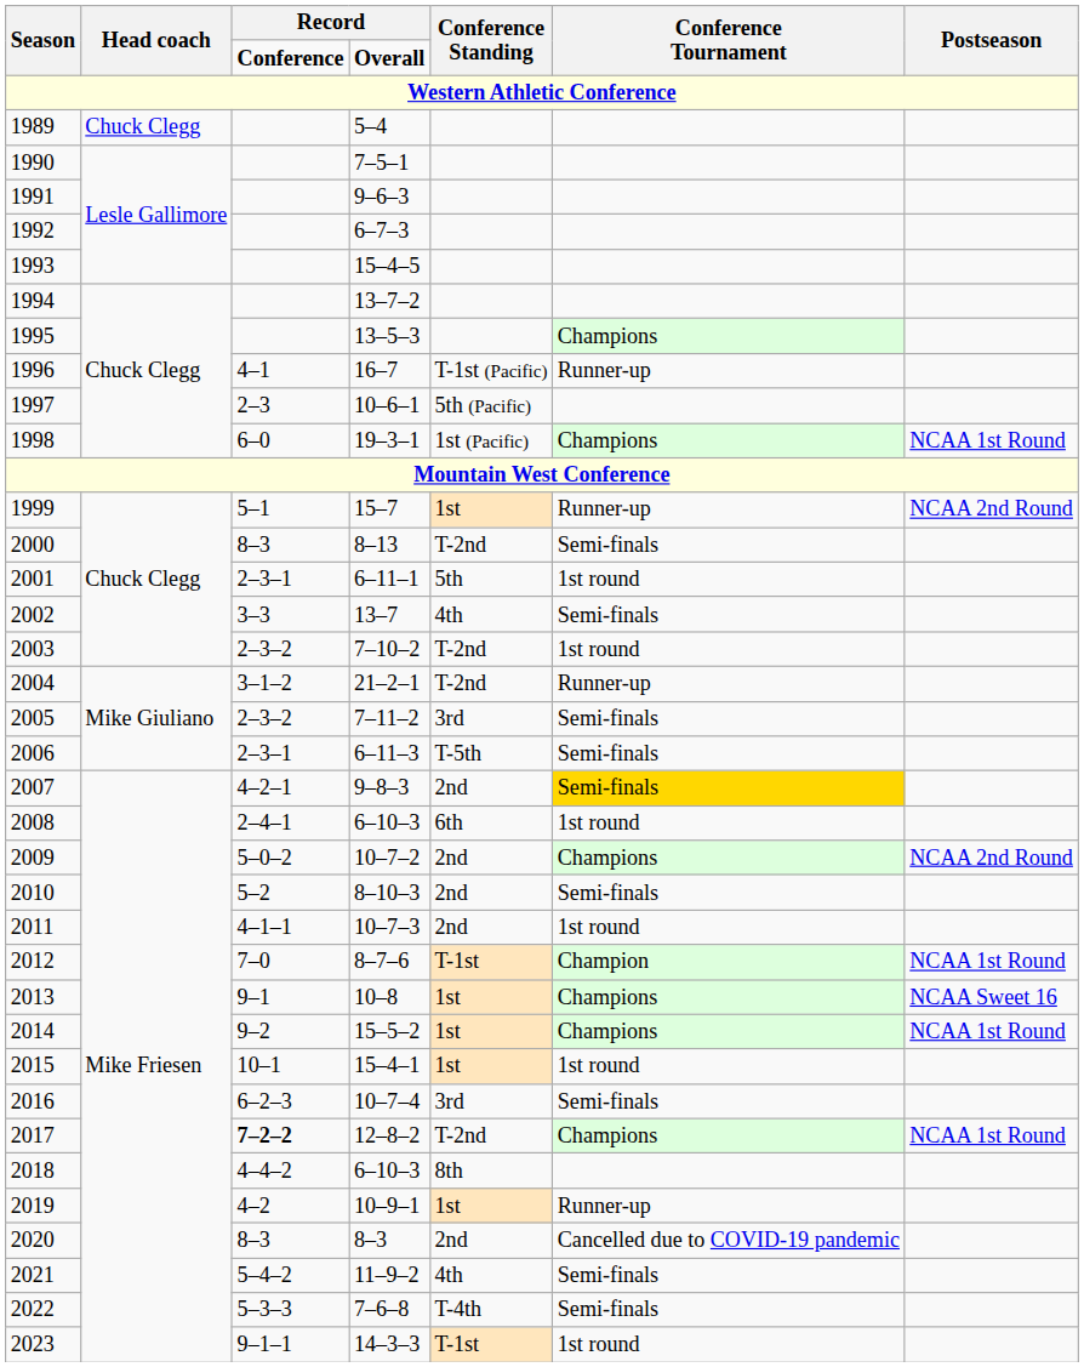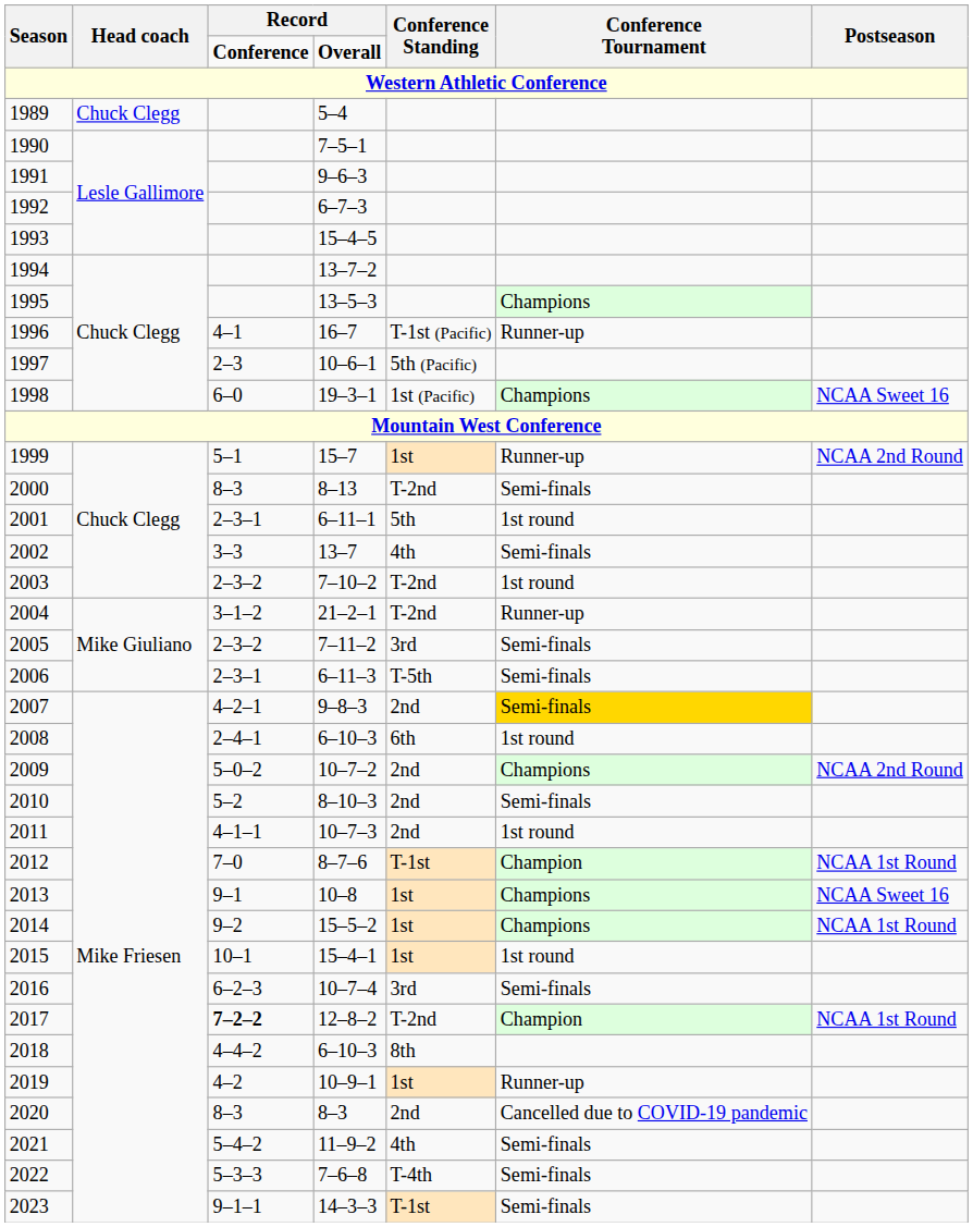 <table class="wikitable">
 <tr>
 <th rowspan="2">Season</th>
 <th rowspan="2">Head coach</th>
 <th colspan="2">Record</th>
 <th rowspan="2">Conference<br>Standing</th>
 <th rowspan="2">Conference<br>Tournament</th>
 <th rowspan="2">Postseason</th>
 </tr>
 <tr>
 <td width="70px" align="center"><strong>Conference</strong></td>
 <td width="40px" align="center"><strong>Overall</strong></td>
 </tr>
 <tr style="background: #ffffdd;">
 <td colspan="7" style="text-align:center;"><strong><a href='#'>Western Athletic Conference</a></strong></td>
 </tr>
 <tr>
 <td>1989</td>
 <td><a href='#'>Chuck Clegg</a></td>
 <td></td>
 <td>5–4</td>
 <td></td>
 <td></td>
 <td></td>
 </tr>
 <tr>
 <td>1990</td>
 <td rowspan="4"><a href='#'>Lesle Gallimore</a></td>
 <td></td>
 <td>7–5–1</td>
 <td></td>
 <td></td>
 <td></td>
 </tr>
 <tr>
 <td>1991</td>
 <td></td>
 <td>9–6–3</td>
 <td></td>
 <td></td>
 <td></td>
 </tr>
 <tr>
 <td>1992</td>
 <td></td>
 <td>6–7–3</td>
 <td></td>
 <td></td>
 <td></td>
 </tr>
 <tr>
 <td>1993</td>
 <td></td>
 <td>15–4–5</td>
 <td></td>
 <td></td>
 <td></td>
 </tr>
 <tr>
 <td>1994</td>
 <td rowspan="5">Chuck Clegg</td>
 <td></td>
 <td>13–7–2</td>
 <td></td>
 <td></td>
 <td></td>
 </tr>
 <tr>
 <td>1995</td>
 <td></td>
 <td>13–5–3</td>
 <td></td>
 <td bgcolor="#DDFFDD">Champions</td>
 <td></td>
 </tr>
 <tr>
 <td>1996</td>
 <td>4–1</td>
 <td>16–7</td>
 <td>T-1st <small>(Pacific)</small></td>
 <td>Runner-up</td>
 <td></td>
 </tr>
 <tr>
 <td>1997</td>
 <td>2–3</td>
 <td>10–6–1</td>
 <td>5th <small>(Pacific)</small></td>
 <td></td>
 <td></td>
 </tr>
 <tr>
 <td>1998</td>
 <td>6–0</td>
 <td>19–3–1</td>
 <td>1st <small>(Pacific)</small></td>
 <td bgcolor="#DDFFDD">Champions</td>
-<td><a href='#'>NCAA 1st Round</a></td>
+<td><a href='#'>NCAA Sweet 16</a></td>
 </tr>
 <tr style="background: #ffffdd;">
 <td colspan="7" style="text-align:center;"><strong><a href='#'>Mountain West Conference</a></strong></td>
 </tr>
 <tr>
 <td>1999</td>
 <td rowspan="5">Chuck Clegg</td>
 <td>5–1</td>
 <td>15–7</td>
 <td bgcolor="#FFE6BD">1st</td>
 <td>Runner-up</td>
 <td><a href='#'>NCAA 2nd Round</a></td>
 </tr>
 <tr>
 <td>2000</td>
 <td>8–3</td>
 <td>8–13</td>
 <td>T-2nd</td>
 <td>Semi-finals</td>
 <td></td>
 </tr>
 <tr>
 <td>2001</td>
 <td>2–3–1</td>
 <td>6–11–1</td>
 <td>5th</td>
 <td>1st round</td>
 <td></td>
 </tr>
 <tr>
 <td>2002</td>
 <td>3–3</td>
 <td>13–7</td>
 <td>4th</td>
 <td>Semi-finals</td>
 <td></td>
 </tr>
 <tr>
 <td>2003</td>
 <td>2–3–2</td>
 <td>7–10–2</td>
 <td>T-2nd</td>
 <td>1st round</td>
 <td></td>
 </tr>
 <tr>
 <td>2004</td>
 <td rowspan="3">Mike Giuliano</td>
 <td>3–1–2</td>
 <td>21–2–1</td>
 <td>T-2nd</td>
 <td>Runner-up</td>
 <td></td>
 </tr>
 <tr>
 <td>2005</td>
 <td>2–3–2</td>
 <td>7–11–2</td>
 <td>3rd</td>
 <td>Semi-finals</td>
 <td></td>
 </tr>
 <tr>
 <td>2006</td>
 <td>2–3–1</td>
 <td>6–11–3</td>
 <td>T-5th</td>
 <td>Semi-finals</td>
 <td></td>
 </tr>
 <tr>
 <td>2007</td>
 <td rowspan="17">Mike Friesen</td>
 <td>4–2–1</td>
 <td>9–8–3</td>
 <td>2nd</td>
 <td style="background: gold;">Semi-finals</td>
 <td></td>
 </tr>
 <tr>
 <td>2008</td>
 <td>2–4–1</td>
 <td>6–10–3</td>
 <td>6th</td>
 <td>1st round</td>
 <td></td>
 </tr>
 <tr>
 <td>2009</td>
 <td>5–0–2</td>
 <td>10–7–2</td>
 <td>2nd</td>
 <td bgcolor="#DDFFDD">Champions</td>
 <td><a href='#'>NCAA 2nd Round</a></td>
 </tr>
 <tr>
 <td>2010</td>
 <td>5–2</td>
 <td>8–10–3</td>
 <td>2nd</td>
 <td>Semi-finals</td>
 <td></td>
 </tr>
 <tr>
 <td>2011</td>
 <td>4–1–1</td>
 <td>10–7–3</td>
 <td>2nd</td>
 <td>1st round</td>
 <td></td>
 </tr>
 <tr>
 <td>2012</td>
 <td>7–0</td>
 <td>8–7–6</td>
 <td bgcolor="#FFE6BD">T-1st</td>
 <td bgcolor="#DDFFDD">Champion</td>
 <td><a href='#'>NCAA 1st Round</a></td>
 </tr>
 <tr>
 <td>2013</td>
 <td>9–1</td>
 <td>10–8</td>
 <td bgcolor="#FFE6BD">1st</td>
 <td bgcolor="#DDFFDD">Champions</td>
 <td><a href='#'>NCAA Sweet 16</a></td>
 </tr>
 <tr>
 <td>2014</td>
 <td>9–2</td>
 <td>15–5–2</td>
 <td bgcolor="#FFE6BD">1st</td>
 <td bgcolor="#DDFFDD">Champions</td>
 <td><a href='#'>NCAA 1st Round</a></td>
 </tr>
 <tr>
 <td>2015</td>
 <td>10–1</td>
 <td>15–4–1</td>
 <td bgcolor="#FFE6BD">1st</td>
 <td>1st round</td>
 <td></td>
 </tr>
 <tr>
 <td>2016</td>
 <td>6–2–3</td>
 <td>10–7–4</td>
 <td>3rd</td>
 <td>Semi-finals</td>
 <td></td>
 </tr>
 <tr>
 <td>2017</td>
 <td><strong>7–2–2</strong></td>
 <td>12–8–2</td>
 <td>T-2nd</td>
-<td bgcolor="#DDFFDD">Champions</td>
+<td bgcolor="#DDFFDD">Champion</td>
 <td><a href='#'>NCAA 1st Round</a></td>
 </tr>
 <tr>
 <td>2018</td>
 <td>4–4–2</td>
 <td>6–10–3</td>
 <td>8th</td>
 <td></td>
 <td></td>
 </tr>
 <tr>
 <td>2019</td>
 <td>4–2</td>
 <td>10–9–1</td>
 <td bgcolor="#FFE6BD">1st</td>
 <td>Runner-up</td>
 <td></td>
 </tr>
 <tr>
 <td>2020</td>
 <td>8–3</td>
 <td>8–3</td>
 <td>2nd</td>
 <td>Cancelled due to <a href='#'>COVID-19 pandemic</a></td>
 <td></td>
 </tr>
 <tr>
 <td>2021</td>
 <td>5–4–2</td>
 <td>11–9–2</td>
 <td>4th</td>
 <td>Semi-finals</td>
 <td></td>
 </tr>
 <tr>
 <td>2022</td>
 <td>5–3–3</td>
 <td>7–6–8</td>
 <td>T-4th</td>
 <td>Semi-finals</td>
 <td></td>
 </tr>
 <tr>
 <td>2023</td>
 <td>9–1–1</td>
 <td>14–3–3</td>
 <td bgcolor="#FFE6BD">T-1st</td>
-<td>1st round</td>
+<td>Semi-finals</td>
 <td></td>
 </tr>
 </table>
